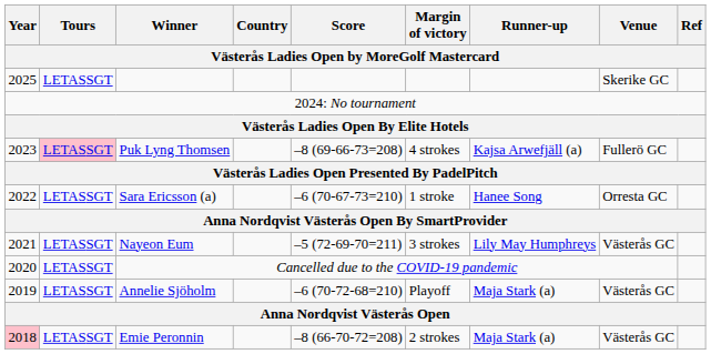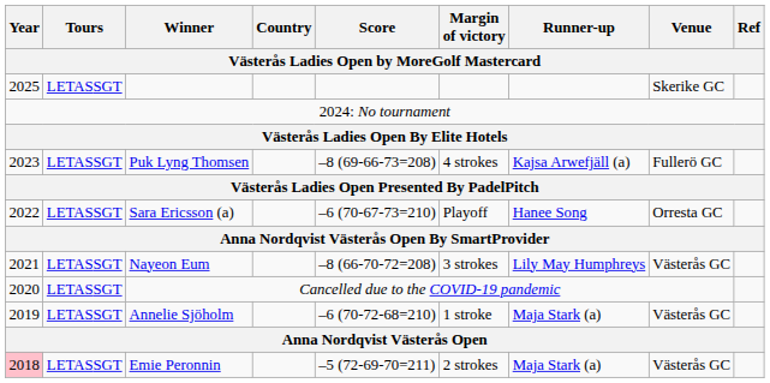 <table class=wikitable style="font-size:95%">
 <tr>
 <th>Year</th>
 <th>Tours</th>
 <th>Winner</th>
 <th>Country</th>
 <th>Score</th>
 <th>Margin<br>of victory</th>
 <th>Runner-up</th>
 <th>Venue</th>
 <th>Ref</th>
 </tr>
 <tr>
 <th colspan=9>Västerås Ladies Open by MoreGolf Mastercard</th>
 </tr>
 <tr>
 <td>2025</td>
 <td><a href='#'>LETAS</a><a href='#'>SGT</a></td>
 <td></td>
 <td></td>
 <td></td>
 <td></td>
 <td></td>
 <td>Skerike GC</td>
 <td></td>
 </tr>
 <tr>
 <td colspan=9 align=center>2024: <em>No tournament</em></td>
 </tr>
 <tr>
 <th colspan=9>Västerås Ladies Open By Elite Hotels</th>
 </tr>
 <tr>
 <td>2023</td>
-<td style="background: pink;"><a href='#'>LETAS</a><a href='#'>SGT</a></td>
+<td><a href='#'>LETAS</a><a href='#'>SGT</a></td>
 <td><a href='#'>Puk Lyng Thomsen</a></td>
 <td></td>
 <td>–8 (69-66-73=208)</td>
 <td>4 strokes</td>
 <td> <a href='#'>Kajsa Arwefjäll</a> (a)</td>
 <td>Fullerö GC</td>
 <td></td>
 </tr>
 <tr>
 <th colspan=9>Västerås Ladies Open Presented By PadelPitch</th>
 </tr>
 <tr>
 <td>2022</td>
 <td><a href='#'>LETAS</a><a href='#'>SGT</a></td>
 <td><a href='#'>Sara Ericsson</a> (a)</td>
 <td></td>
 <td>–6 (70-67-73=210)</td>
-<td>1 stroke</td>
+<td>Playoff</td>
 <td> <a href='#'>Hanee Song</a></td>
 <td>Orresta GC</td>
 <td></td>
 </tr>
 <tr>
 <th colspan=9>Anna Nordqvist Västerås Open By SmartProvider</th>
 </tr>
 <tr>
 <td>2021</td>
 <td><a href='#'>LETAS</a><a href='#'>SGT</a></td>
 <td><a href='#'>Nayeon Eum</a></td>
 <td></td>
-<td>–5 (72-69-70=211)</td>
+<td>–8 (66-70-72=208)</td>
 <td>3 strokes</td>
 <td> <a href='#'>Lily May Humphreys</a></td>
 <td>Västerås GC</td>
 <td></td>
 </tr>
 <tr>
 <td>2020</td>
 <td><a href='#'>LETAS</a><a href='#'>SGT</a></td>
 <td colspan=6 align=center><em>Cancelled due to the <a href='#'>COVID-19 pandemic</a></em></td>
 <td></td>
 </tr>
 <tr>
 <td>2019</td>
 <td><a href='#'>LETAS</a><a href='#'>SGT</a></td>
 <td><a href='#'>Annelie Sjöholm</a></td>
 <td></td>
 <td>–6 (70-72-68=210)</td>
-<td>Playoff</td>
+<td>1 stroke</td>
 <td> <a href='#'>Maja Stark</a> (a)</td>
 <td>Västerås GC</td>
 <td></td>
 </tr>
 <tr>
 <th colspan=9>Anna Nordqvist Västerås Open</th>
 </tr>
 <tr>
 <td style="background: pink;">2018</td>
 <td><a href='#'>LETAS</a><a href='#'>SGT</a></td>
 <td><a href='#'>Emie Peronnin</a></td>
 <td></td>
-<td>–8 (66-70-72=208)</td>
+<td>–5 (72-69-70=211)</td>
 <td>2 strokes</td>
 <td> <a href='#'>Maja Stark</a> (a)</td>
 <td>Västerås GC</td>
 <td></td>
 </tr>
 </table>
